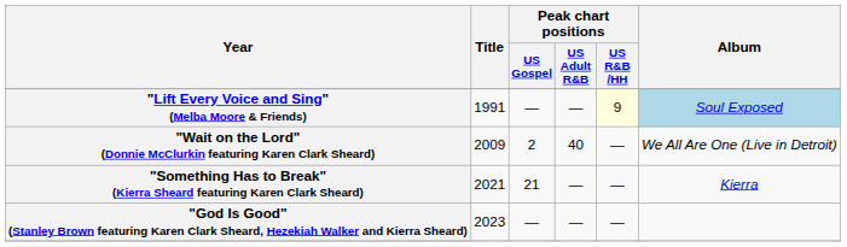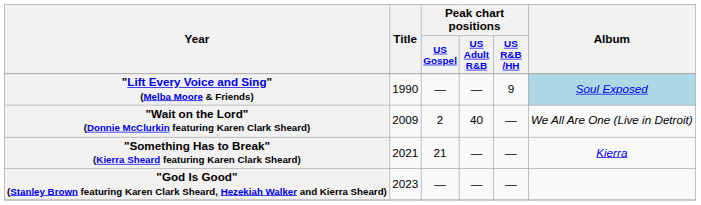 <table class="wikitable plainrowheaders" style="text-align:center;" border="1">
 <tr>
 <th scope="col"  rowspan="2"><strong>Year</strong></th>
 <th scope="col"  rowspan="2"><strong>Title</strong></th>
 <th scope="col"  colspan="3">Peak chart positions</th>
 <th scope="col"  rowspan="2"><strong>Album</strong></th>
 </tr>
 <tr>
 <th scope="col" style="width:3em;font-size:85%;"><a href='#'>US<br>Gospel</a><br></th>
 <th scope="col" style="width:3em;font-size:85%;"><a href='#'>US<br>Adult<br>R&B</a><br></th>
 <th scope="col" style="width:3em;font-size:85%;"><a href='#'>US<br>R&B<br>/HH</a><br></th>
 </tr>
 <tr>
 </tr>
 <tr>
 <th scope="row">"<a href='#'>Lift Every Voice and Sing</a>"<br><small>(<a href='#'>Melba Moore</a> & Friends)</small></th>
-<td rowspan="1">1991</td>
+<td rowspan="1">1990</td>
 <td>—</td>
 <td>—</td>
-<td style="background: lightyellow;">9</td>
+<td>9</td>
 <td rowspan="1" style="background: lightblue;"><em><a href='#'>Soul Exposed</a></em></td>
 </tr>
 <tr>
 <th scope="row">"Wait on the Lord"<br><small>(<a href='#'>Donnie McClurkin</a> featuring Karen Clark Sheard)</small></th>
 <td rowspan="1">2009</td>
 <td>2</td>
 <td>40</td>
 <td>—</td>
 <td><em>We All Are One (Live in Detroit)</em></td>
 </tr>
 <tr>
 <th scope="row">"Something Has to Break"<br><small>(<a href='#'>Kierra Sheard</a> featuring Karen Clark Sheard)</small></th>
 <td rowspan="1">2021</td>
 <td>21</td>
 <td>—</td>
 <td>—</td>
 <td rowspan="1"><em><a href='#'>Kierra</a></em></td>
 </tr>
 <tr>
 <th scope="row">"God Is Good"<br><small>(<a href='#'>Stanley Brown</a> featuring Karen Clark Sheard, <a href='#'>Hezekiah Walker</a> and Kierra Sheard)</small></th>
 <td rowspan="1">2023</td>
 <td>—</td>
 <td>—</td>
 <td>—</td>
 <td rowspan="1"></td>
 </tr>
 <tr>
 </tr>
 </table>
